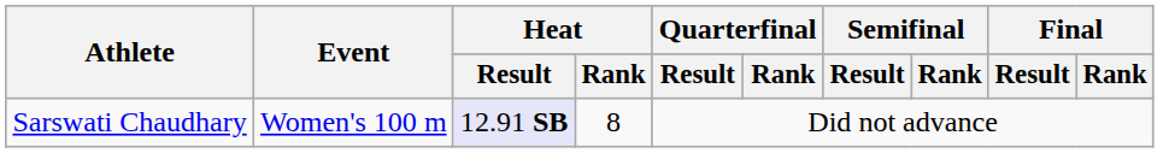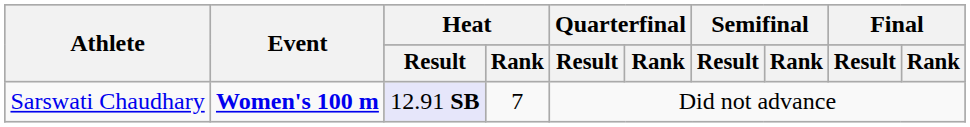 <table class="wikitable" style="font-size:90%">
 <tr>
 <th rowspan="2">Athlete</th>
 <th rowspan="2">Event</th>
 <th colspan="2">Heat</th>
 <th colspan="2">Quarterfinal</th>
 <th colspan="2">Semifinal</th>
 <th colspan="2">Final</th>
 </tr>
 <tr style="font-size:95%">
 <th>Result</th>
 <th>Rank</th>
 <th>Result</th>
 <th>Rank</th>
 <th>Result</th>
 <th>Rank</th>
 <th>Result</th>
 <th>Rank</th>
 </tr>
 <tr align=center>
 <td align=left><a href='#'>Sarswati Chaudhary</a></td>
-<td align=left><a href='#'>Women's 100 m</a></td>
+<td align=left><strong><a href='#'>Women's 100 m</a></strong></td>
 <td style="background: lavender;">12.91 <strong>SB</strong></td>
-<td>8</td>
+<td>7</td>
 <td colspan="6">Did not advance</td>
 </tr>
 </table>
